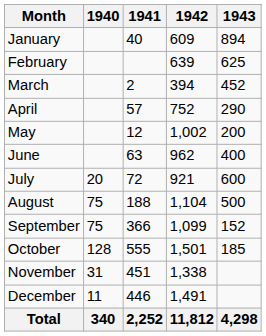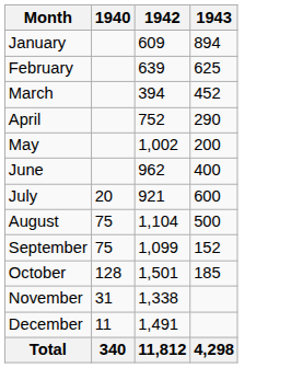 <table class="wikitable">
 <tr>
 <th>Month</th>
 <th>1940</th>
-<th>1941</th>
 <th>1942</th>
 <th>1943</th>
 </tr>
 <tr>
 <td>January</td>
 <td></td>
-<td>40</td>
 <td>609</td>
 <td>894</td>
 </tr>
 <tr>
 <td>February</td>
-<td></td>
 <td></td>
 <td>639</td>
 <td>625</td>
 </tr>
 <tr>
 <td>March</td>
 <td></td>
-<td>2</td>
 <td>394</td>
 <td>452</td>
 </tr>
 <tr>
 <td>April</td>
 <td></td>
-<td>57</td>
 <td>752</td>
 <td>290</td>
 </tr>
 <tr>
 <td>May</td>
 <td></td>
-<td>12</td>
 <td>1,002</td>
 <td>200</td>
 </tr>
 <tr>
 <td>June</td>
 <td></td>
-<td>63</td>
 <td>962</td>
 <td>400</td>
 </tr>
 <tr>
 <td>July</td>
 <td>20</td>
-<td>72</td>
 <td>921</td>
 <td>600</td>
 </tr>
 <tr>
 <td>August</td>
 <td>75</td>
-<td>188</td>
 <td>1,104</td>
 <td>500</td>
 </tr>
 <tr>
 <td>September</td>
 <td>75</td>
-<td>366</td>
 <td>1,099</td>
 <td>152</td>
 </tr>
 <tr>
 <td>October</td>
 <td>128</td>
-<td>555</td>
 <td>1,501</td>
 <td>185</td>
 </tr>
 <tr>
 <td>November</td>
 <td>31</td>
-<td>451</td>
 <td>1,338</td>
 <td></td>
 </tr>
 <tr>
 <td>December</td>
 <td>11</td>
-<td>446</td>
 <td>1,491</td>
 <td></td>
 </tr>
 <tr>
 <th>Total</th>
 <th>340</th>
-<th>2,252</th>
 <th>11,812</th>
 <th>4,298</th>
 </tr>
 </table>
